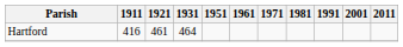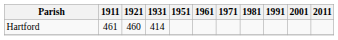 <table class="wikitable" style="text-align:center;">
 <tr>
 <th width="150">Parish<br></th>
 <th width="30">1911<br></th>
 <th width="30">1921<br></th>
 <th width="30">1931<br></th>
 <th width="30">1951<br></th>
 <th width="30">1961<br></th>
 <th width="30">1971<br></th>
 <th width="30">1981<br></th>
 <th width="30">1991<br></th>
 <th width="30">2001<br></th>
 <th width="30">2011 <br></th>
 </tr>
 <tr>
 <td align=left>Hartford</td>
-<td align="center">416</td>
 <td align="center">461</td>
-<td align="center">464</td>
+<td align="center">460</td>
+<td align="center">414</td>
 <td align="center"></td>
 <td align="center"></td>
 <td align="center"></td>
 <td align="center"></td>
 <td align="center"></td>
 <td align="center"></td>
 <td align="center"></td>
 </tr>
 <tr>
 </tr>
 </table>
